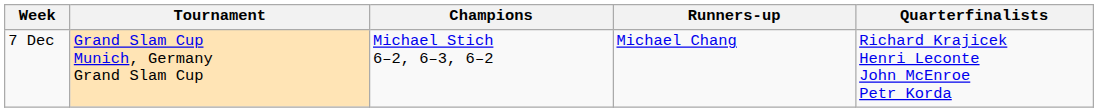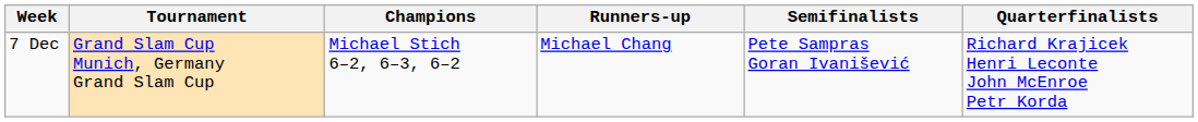 <table class=wikitable style=font-size:95%>
 <tr>
 <th style="width:48px;">Week</th>
 <th style="width:248px;">Tournament</th>
 <th style="width:200px;">Champions</th>
 <th style="width:200px;">Runners-up</th>
+<th style="width:190px;">Semifinalists</th>
 <th style="width:190px;">Quarterfinalists</th>
 </tr>
 <tr valign=top>
 <td>7 Dec</td>
 <td bgcolor=moccasin><a href='#'>Grand Slam Cup</a><br> <a href='#'>Munich</a>, Germany<br>Grand Slam Cup</td>
 <td> <a href='#'>Michael Stich</a><br> 6–2, 6–3, 6–2</td>
 <td> <a href='#'>Michael Chang</a></td>
+<td> <a href='#'>Pete Sampras</a><br> <a href='#'>Goran Ivanišević</a></td>
 <td> <a href='#'>Richard Krajicek</a><br> <a href='#'>Henri Leconte</a><br> <a href='#'>John McEnroe</a><br> <a href='#'>Petr Korda</a></td>
 </tr>
 </table>
